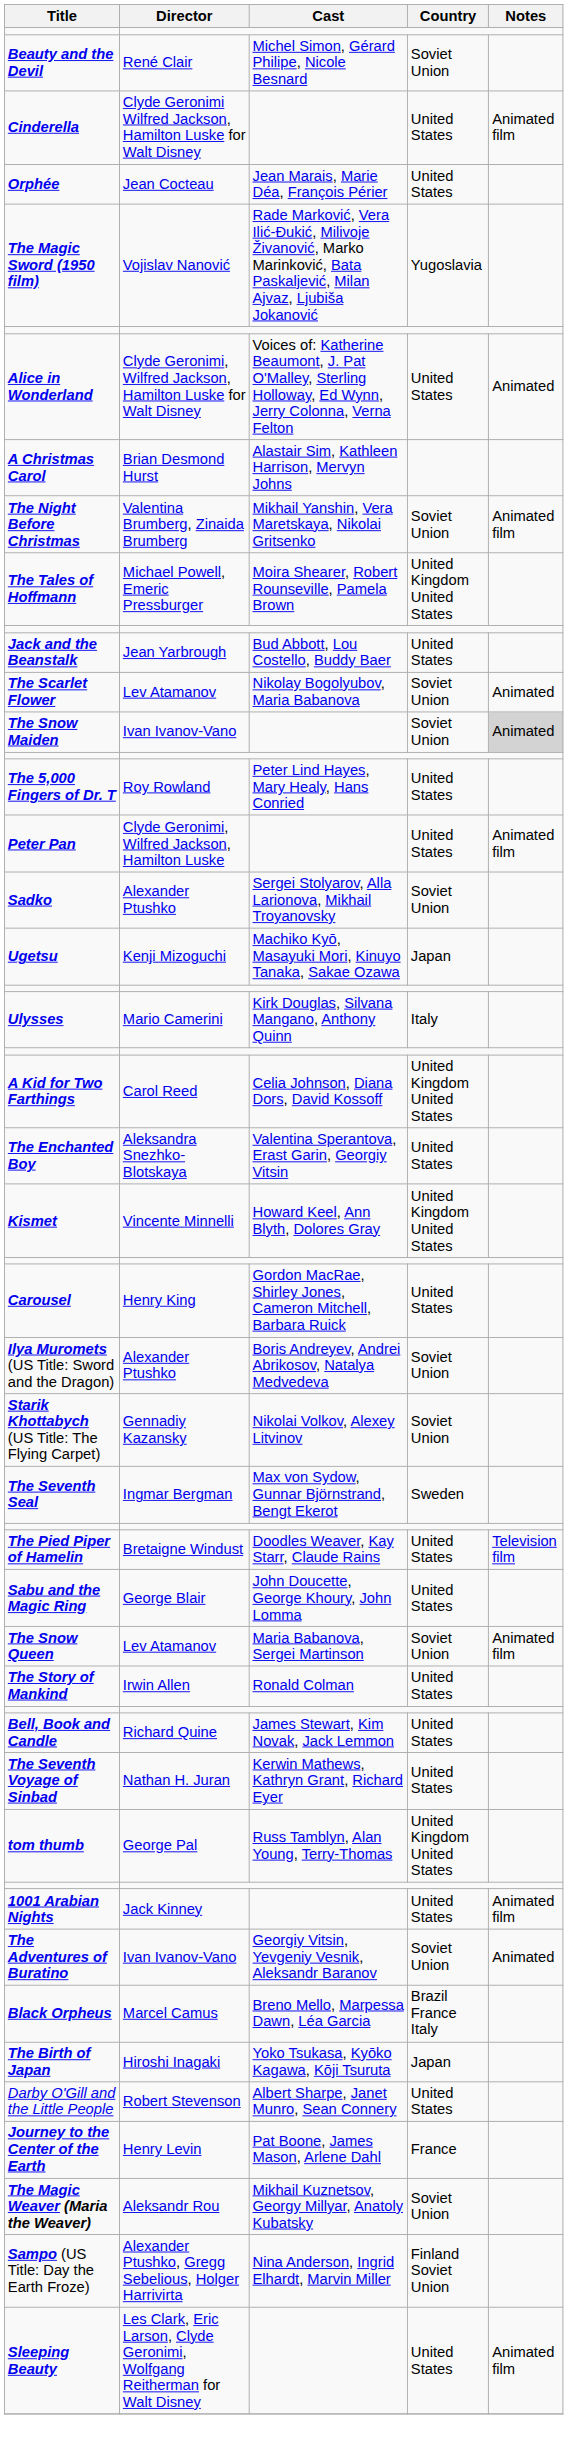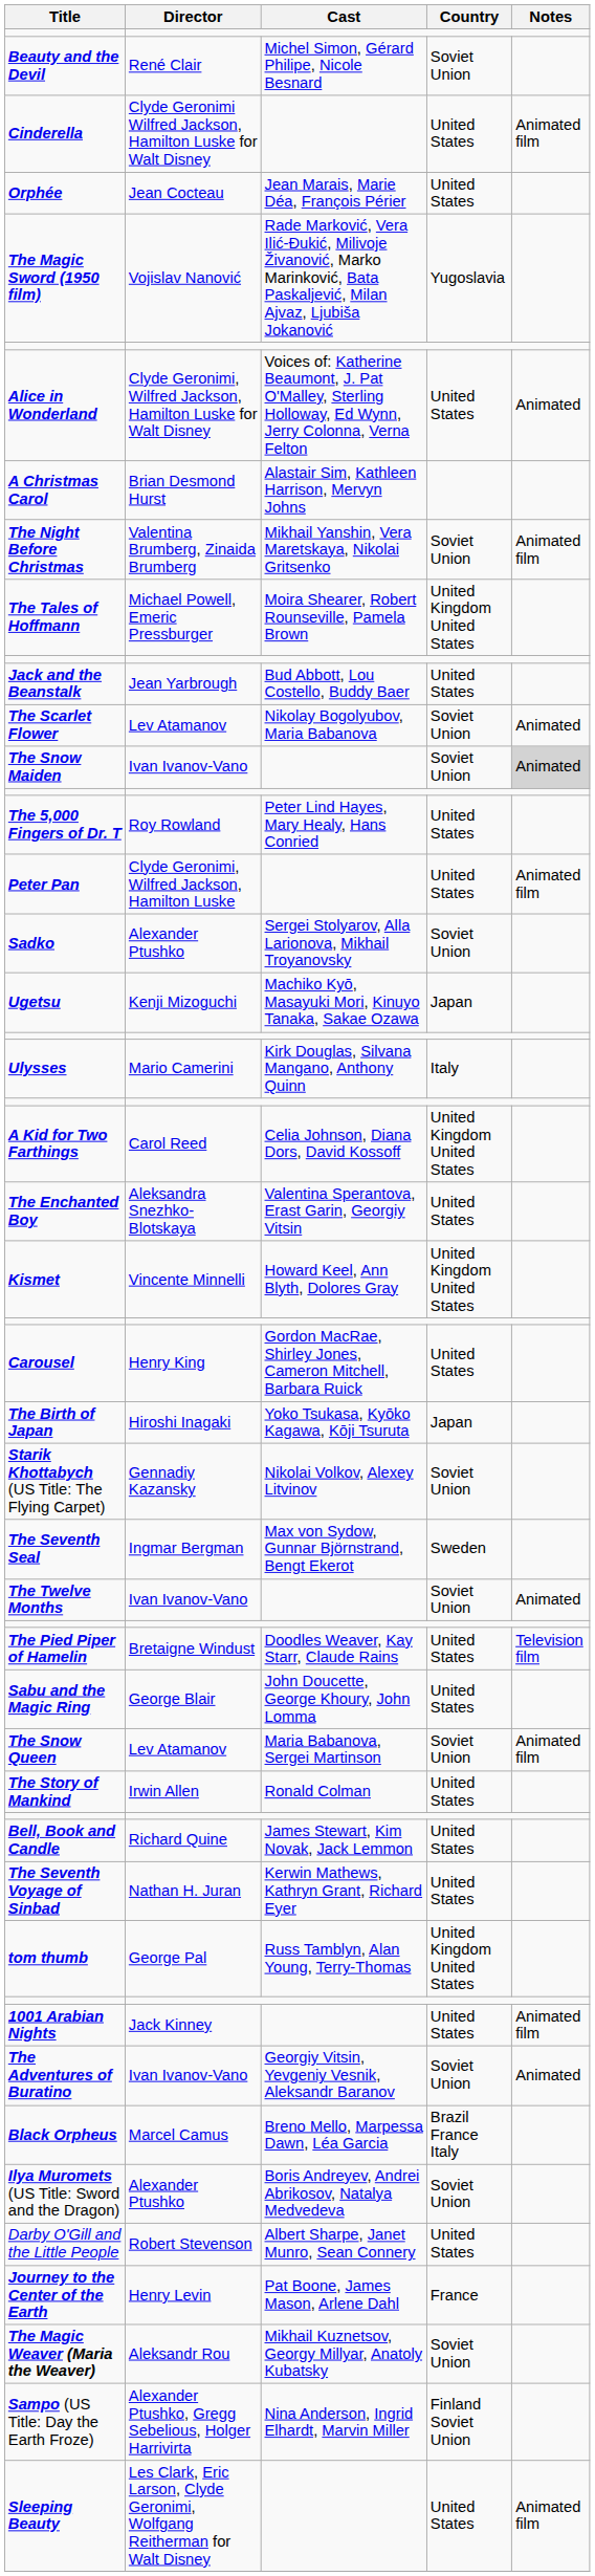 <table class="wikitable">
 <tr>
 <th>Title</th>
 <th>Director</th>
 <th>Cast</th>
 <th>Country</th>
 <th>Notes</th>
 </tr>
 <tr>
 <td><strong><a href='#'></a></strong></td>
 </tr>
 <tr>
 <td><strong><em><a href='#'>Beauty and the Devil</a></em></strong></td>
 <td><a href='#'>René Clair</a></td>
 <td><a href='#'>Michel Simon</a>, <a href='#'>Gérard Philipe</a>, <a href='#'>Nicole Besnard</a></td>
 <td>Soviet Union</td>
 <td></td>
 </tr>
 <tr>
 <td><strong><em><a href='#'>Cinderella</a></em></strong></td>
 <td><a href='#'>Clyde Geronimi</a> <a href='#'>Wilfred Jackson</a>, <a href='#'>Hamilton Luske</a> for <a href='#'>Walt Disney</a></td>
 <td></td>
 <td>United States</td>
 <td>Animated film</td>
 </tr>
 <tr>
 <td><strong><em><a href='#'>Orphée</a></em></strong></td>
 <td><a href='#'>Jean Cocteau</a></td>
 <td><a href='#'>Jean Marais</a>, <a href='#'>Marie Déa</a>, <a href='#'>François Périer</a></td>
 <td>United States</td>
 <td></td>
 </tr>
 <tr>
 <td><strong><em><a href='#'>The Magic Sword (1950 film)</a></em></strong></td>
 <td><a href='#'>Vojislav Nanović</a></td>
 <td><a href='#'>Rade Marković</a>, <a href='#'>Vera Ilić-Đukić</a>, <a href='#'>Milivoje Živanović</a>, Marko Marinković, <a href='#'>Bata Paskaljević</a>, <a href='#'>Milan Ajvaz</a>, <a href='#'>Ljubiša Jokanović</a></td>
 <td>Yugoslavia</td>
 <td></td>
 </tr>
 <tr>
 <td><strong><a href='#'></a></strong></td>
 </tr>
 <tr>
 <td><strong><em><a href='#'>Alice in Wonderland</a></em></strong></td>
 <td><a href='#'>Clyde Geronimi</a>, <a href='#'>Wilfred Jackson</a>, <a href='#'>Hamilton Luske</a> for <a href='#'>Walt Disney</a></td>
 <td>Voices of: <a href='#'>Katherine Beaumont</a>, <a href='#'>J. Pat O'Malley</a>, <a href='#'>Sterling Holloway</a>, <a href='#'>Ed Wynn</a>, <a href='#'>Jerry Colonna</a>, <a href='#'>Verna Felton</a></td>
 <td>United States</td>
 <td>Animated</td>
 </tr>
 <tr>
 <td><strong><em><a href='#'>A Christmas Carol</a></em></strong></td>
 <td><a href='#'>Brian Desmond Hurst</a></td>
 <td><a href='#'>Alastair Sim</a>, <a href='#'>Kathleen Harrison</a>, <a href='#'>Mervyn Johns</a></td>
 <td></td>
 <td></td>
 </tr>
 <tr>
 <td><strong><em><a href='#'>The Night Before Christmas</a></em></strong></td>
 <td><a href='#'>Valentina Brumberg</a>, <a href='#'>Zinaida Brumberg</a></td>
 <td><a href='#'>Mikhail Yanshin</a>,  <a href='#'>Vera Maretskaya</a>,  <a href='#'>Nikolai Gritsenko</a></td>
 <td>Soviet Union</td>
 <td>Animated film</td>
 </tr>
 <tr>
 <td><strong><em><a href='#'>The Tales of Hoffmann</a></em></strong></td>
 <td><a href='#'>Michael Powell</a>, <a href='#'>Emeric Pressburger</a></td>
 <td><a href='#'>Moira Shearer</a>, <a href='#'>Robert Rounseville</a>, <a href='#'>Pamela Brown</a></td>
 <td>United Kingdom<br>United States</td>
 <td></td>
 </tr>
 <tr>
 <td><strong><a href='#'></a></strong></td>
 </tr>
 <tr>
 <td><strong><em><a href='#'>Jack and the Beanstalk</a></em></strong></td>
 <td><a href='#'>Jean Yarbrough</a></td>
 <td><a href='#'>Bud Abbott</a>, <a href='#'>Lou Costello</a>, <a href='#'>Buddy Baer</a></td>
 <td>United States</td>
 <td></td>
 </tr>
 <tr>
 <td><strong><em><a href='#'>The Scarlet Flower</a></em></strong></td>
 <td><a href='#'>Lev Atamanov</a></td>
 <td><a href='#'>Nikolay Bogolyubov</a>, <a href='#'>Maria Babanova</a></td>
 <td>Soviet Union</td>
 <td>Animated</td>
 </tr>
 <tr>
 <td><strong><em><a href='#'>The Snow Maiden</a></em></strong></td>
 <td><a href='#'>Ivan Ivanov-Vano</a></td>
 <td></td>
 <td>Soviet Union</td>
 <td style="background: lightgrey;">Animated</td>
 </tr>
 <tr>
 <td><strong><a href='#'></a></strong></td>
 </tr>
 <tr>
 <td><strong><em><a href='#'>The 5,000 Fingers of Dr. T</a></em></strong></td>
 <td><a href='#'>Roy Rowland</a></td>
 <td><a href='#'>Peter Lind Hayes</a>, <a href='#'>Mary Healy</a>, <a href='#'>Hans Conried</a></td>
 <td>United States</td>
 <td></td>
 </tr>
 <tr>
 <td><strong><em><a href='#'>Peter Pan</a></em></strong></td>
 <td><a href='#'>Clyde Geronimi</a>, <a href='#'>Wilfred Jackson</a>, <a href='#'>Hamilton Luske</a></td>
 <td></td>
 <td>United States</td>
 <td>Animated film</td>
 </tr>
 <tr>
 <td><strong><em><a href='#'>Sadko</a></em></strong></td>
 <td><a href='#'>Alexander Ptushko</a></td>
 <td><a href='#'>Sergei Stolyarov</a>, <a href='#'>Alla Larionova</a>, <a href='#'>Mikhail Troyanovsky</a></td>
 <td>Soviet Union</td>
 <td></td>
 </tr>
 <tr>
 <td><strong><em><a href='#'>Ugetsu</a></em></strong></td>
 <td><a href='#'>Kenji Mizoguchi</a></td>
 <td><a href='#'>Machiko Kyō</a>, <a href='#'>Masayuki Mori</a>, <a href='#'>Kinuyo Tanaka</a>, <a href='#'>Sakae Ozawa</a></td>
 <td>Japan</td>
 <td></td>
 </tr>
 <tr>
 <td><strong><a href='#'></a></strong></td>
 </tr>
 <tr>
 <td><strong><em><a href='#'>Ulysses</a></em></strong></td>
 <td><a href='#'>Mario Camerini</a></td>
 <td><a href='#'>Kirk Douglas</a>, <a href='#'>Silvana Mangano</a>, <a href='#'>Anthony Quinn</a></td>
 <td>Italy</td>
 <td></td>
 </tr>
 <tr>
 <td><strong><a href='#'></a></strong></td>
 </tr>
 <tr>
 <td><strong><em><a href='#'>A Kid for Two Farthings</a></em></strong></td>
 <td><a href='#'>Carol Reed</a></td>
 <td><a href='#'>Celia Johnson</a>, <a href='#'>Diana Dors</a>, <a href='#'>David Kossoff</a></td>
 <td>United Kingdom<br>United States</td>
 <td></td>
 </tr>
 <tr>
 <td><strong><em><a href='#'>The Enchanted Boy</a></em></strong></td>
 <td><a href='#'>Aleksandra Snezhko-Blotskaya</a></td>
 <td><a href='#'>Valentina Sperantova</a>, <a href='#'>Erast Garin</a>, <a href='#'>Georgiy Vitsin</a></td>
 <td>United States</td>
 <td></td>
 </tr>
 <tr>
 <td><strong><em><a href='#'>Kismet</a></em></strong></td>
 <td><a href='#'>Vincente Minnelli</a></td>
 <td><a href='#'>Howard Keel</a>, <a href='#'>Ann Blyth</a>, <a href='#'>Dolores Gray</a></td>
 <td>United Kingdom<br>United States</td>
 <td></td>
 </tr>
 <tr>
 <td><strong><a href='#'></a></strong></td>
 </tr>
 <tr>
 <td><strong><em><a href='#'>Carousel</a></em></strong></td>
 <td><a href='#'>Henry King</a></td>
 <td><a href='#'>Gordon MacRae</a>, <a href='#'>Shirley Jones</a>, <a href='#'>Cameron Mitchell</a>, <a href='#'>Barbara Ruick</a></td>
 <td>United States</td>
 <td></td>
 </tr>
 <tr>
-<td><strong><em><a href='#'>Ilya Muromets</a></em></strong> (US Title: Sword and the Dragon)</td>
-<td><a href='#'>Alexander Ptushko</a></td>
-<td><a href='#'>Boris Andreyev</a>, <a href='#'>Andrei Abrikosov</a>, <a href='#'>Natalya Medvedeva</a></td>
-<td>Soviet Union</td>
+<td><strong><em><a href='#'>The Birth of Japan</a></em></strong></td>
+<td><a href='#'>Hiroshi Inagaki</a></td>
+<td><a href='#'>Yoko Tsukasa</a>, <a href='#'>Kyōko Kagawa</a>, <a href='#'>Kōji Tsuruta</a></td>
+<td>Japan</td>
 <td></td>
 </tr>
 <tr>
 <td><strong><em><a href='#'>Starik Khottabych</a></em></strong> (US Title: The Flying Carpet)</td>
 <td><a href='#'>Gennadiy Kazansky</a></td>
 <td><a href='#'>Nikolai Volkov</a>, <a href='#'>Alexey Litvinov</a></td>
 <td>Soviet Union</td>
 <td></td>
 </tr>
 <tr>
 <td><strong><em><a href='#'>The Seventh Seal</a></em></strong></td>
 <td><a href='#'>Ingmar Bergman</a></td>
 <td><a href='#'>Max von Sydow</a>, <a href='#'>Gunnar Björnstrand</a>, <a href='#'>Bengt Ekerot</a></td>
 <td>Sweden</td>
 <td></td>
+</tr>
+<tr>
+<td><strong><em><a href='#'>The Twelve Months</a></em></strong></td>
+<td><a href='#'>Ivan Ivanov-Vano</a></td>
+<td></td>
+<td>Soviet Union</td>
+<td>Animated</td>
 </tr>
 <tr>
 <td><strong><a href='#'></a></strong></td>
 </tr>
 <tr>
 <td><strong><em><a href='#'>The Pied Piper of Hamelin</a></em></strong></td>
 <td><a href='#'>Bretaigne Windust</a></td>
 <td><a href='#'>Doodles Weaver</a>, <a href='#'>Kay Starr</a>, <a href='#'>Claude Rains</a></td>
 <td>United States</td>
 <td><a href='#'>Television film</a></td>
 </tr>
 <tr>
 <td><strong><em><a href='#'>Sabu and the Magic Ring</a></em></strong></td>
 <td><a href='#'>George Blair</a></td>
 <td><a href='#'>John Doucette</a>, <a href='#'>George Khoury</a>, <a href='#'>John Lomma</a></td>
 <td>United States</td>
 <td></td>
 </tr>
 <tr>
 <td><strong><em><a href='#'>The Snow Queen</a></em></strong></td>
 <td><a href='#'>Lev Atamanov</a></td>
 <td><a href='#'>Maria Babanova</a>, <a href='#'>Sergei Martinson</a></td>
 <td>Soviet Union</td>
 <td>Animated film</td>
 </tr>
 <tr>
 <td><strong><em><a href='#'>The Story of Mankind</a></em></strong></td>
 <td><a href='#'>Irwin Allen</a></td>
 <td><a href='#'>Ronald Colman</a></td>
 <td>United States</td>
 <td></td>
 </tr>
 <tr>
 <td><strong><a href='#'></a></strong></td>
 </tr>
 <tr>
 <td><strong><em><a href='#'>Bell, Book and Candle</a></em></strong></td>
 <td><a href='#'>Richard Quine</a></td>
 <td><a href='#'>James Stewart</a>, <a href='#'>Kim Novak</a>, <a href='#'>Jack Lemmon</a></td>
 <td>United States</td>
 <td></td>
 </tr>
 <tr>
 <td><strong><em><a href='#'>The Seventh Voyage of Sinbad</a></em></strong></td>
 <td><a href='#'>Nathan H. Juran</a></td>
 <td><a href='#'>Kerwin Mathews</a>, <a href='#'>Kathryn Grant</a>, <a href='#'>Richard Eyer</a></td>
 <td>United States</td>
 <td></td>
 </tr>
 <tr>
 <td><strong><em><a href='#'>tom thumb</a></em></strong></td>
 <td><a href='#'>George Pal</a></td>
 <td><a href='#'>Russ Tamblyn</a>, <a href='#'>Alan Young</a>, <a href='#'>Terry-Thomas</a></td>
 <td>United Kingdom<br>United States</td>
 <td></td>
 </tr>
 <tr>
 <td><strong><a href='#'></a></strong></td>
 </tr>
 <tr>
 <td><strong><em><a href='#'>1001 Arabian Nights</a></em></strong></td>
 <td><a href='#'>Jack Kinney</a></td>
 <td></td>
 <td>United States</td>
 <td>Animated film</td>
 </tr>
 <tr>
 <td><strong><em><a href='#'>The Adventures of Buratino</a></em></strong></td>
 <td><a href='#'>Ivan Ivanov-Vano</a></td>
 <td><a href='#'>Georgiy Vitsin</a>,  <a href='#'>Yevgeniy Vesnik</a>,  <a href='#'>Aleksandr Baranov</a></td>
 <td>Soviet Union</td>
 <td>Animated</td>
 </tr>
 <tr>
 <td><strong><em><a href='#'>Black Orpheus</a></em></strong></td>
 <td><a href='#'>Marcel Camus</a></td>
 <td><a href='#'>Breno Mello</a>, <a href='#'>Marpessa Dawn</a>, <a href='#'>Léa Garcia</a></td>
 <td>Brazil<br>France<br>Italy</td>
 <td></td>
 </tr>
 <tr>
-<td><strong><em><a href='#'>The Birth of Japan</a></em></strong></td>
-<td><a href='#'>Hiroshi Inagaki</a></td>
-<td><a href='#'>Yoko Tsukasa</a>, <a href='#'>Kyōko Kagawa</a>, <a href='#'>Kōji Tsuruta</a></td>
-<td>Japan</td>
+<td><strong><em><a href='#'>Ilya Muromets</a></em></strong> (US Title: Sword and the Dragon)</td>
+<td><a href='#'>Alexander Ptushko</a></td>
+<td><a href='#'>Boris Andreyev</a>, <a href='#'>Andrei Abrikosov</a>, <a href='#'>Natalya Medvedeva</a></td>
+<td>Soviet Union</td>
 <td></td>
 </tr>
 <tr>
 <td><em><a href='#'>Darby O'Gill and the Little People</a></em></td>
 <td><a href='#'>Robert Stevenson</a></td>
 <td><a href='#'>Albert Sharpe</a>, <a href='#'>Janet Munro</a>, <a href='#'>Sean Connery</a></td>
 <td>United States</td>
 <td></td>
 </tr>
 <tr>
 <td><strong><em><a href='#'>Journey to the Center of the Earth</a></em></strong></td>
 <td><a href='#'>Henry Levin</a></td>
 <td><a href='#'>Pat Boone</a>, <a href='#'>James Mason</a>, <a href='#'>Arlene Dahl</a></td>
 <td>France</td>
 <td></td>
 </tr>
 <tr>
 <td><strong><em><a href='#'>The Magic Weaver</a> (Maria the Weaver)</em></strong></td>
 <td><a href='#'>Aleksandr Rou</a></td>
 <td><a href='#'>Mikhail Kuznetsov</a>, <a href='#'>Georgy Millyar</a>, <a href='#'>Anatoly Kubatsky</a></td>
 <td>Soviet Union</td>
 <td></td>
 </tr>
 <tr>
 <td><strong><em><a href='#'>Sampo</a></em></strong> (US Title: Day the Earth Froze)</td>
 <td><a href='#'>Alexander Ptushko</a>, <a href='#'>Gregg Sebelious</a>, <a href='#'>Holger Harrivirta</a></td>
 <td><a href='#'>Nina Anderson</a>, <a href='#'>Ingrid Elhardt</a>, <a href='#'>Marvin Miller</a></td>
 <td>Finland<br>Soviet Union</td>
 <td></td>
 </tr>
 <tr>
 <td><strong><em><a href='#'>Sleeping Beauty</a></em></strong></td>
 <td><a href='#'>Les Clark</a>, <a href='#'>Eric Larson</a>, <a href='#'>Clyde Geronimi</a>, <a href='#'>Wolfgang Reitherman</a> for <a href='#'>Walt Disney</a></td>
 <td></td>
 <td>United States</td>
 <td>Animated film</td>
 </tr>
 <tr>
 </tr>
 </table>
